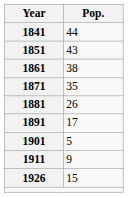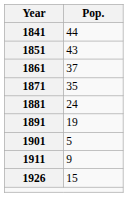 <table class="wikitable" style="margin:0; border:1px solid darkgrey;">
 <tr>
 <th style="width:75px;">Year</th>
 <th style="width:75px;">Pop.</th>
 </tr>
 <tr>
 <th>1841</th>
 <td>44  </td>
 </tr>
 <tr>
 <th>1851</th>
 <td>43  </td>
 </tr>
 <tr>
 <th>1861</th>
-<td>38 </td>
+<td>37 </td>
 </tr>
 <tr>
 <th>1871</th>
 <td>35 </td>
 </tr>
 <tr>
 <th>1881</th>
-<td>26 </td>
+<td>24 </td>
 </tr>
 <tr>
 <th>1891</th>
-<td>17 </td>
+<td>19 </td>
 </tr>
 <tr>
 <th>1901</th>
 <td>5 </td>
 </tr>
 <tr>
 <th>1911</th>
 <td>9 </td>
 </tr>
 <tr>
 <th>1926</th>
 <td>15 </td>
 </tr>
 <tr>
 <td colspan="2" align="center"></td>
 </tr>
 </table>
